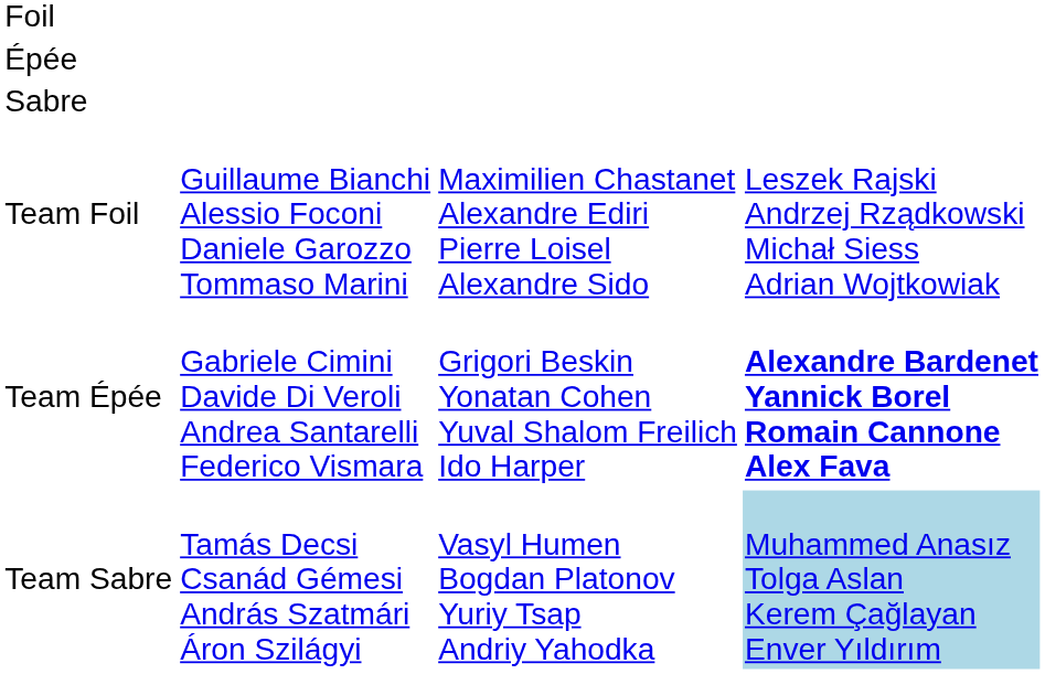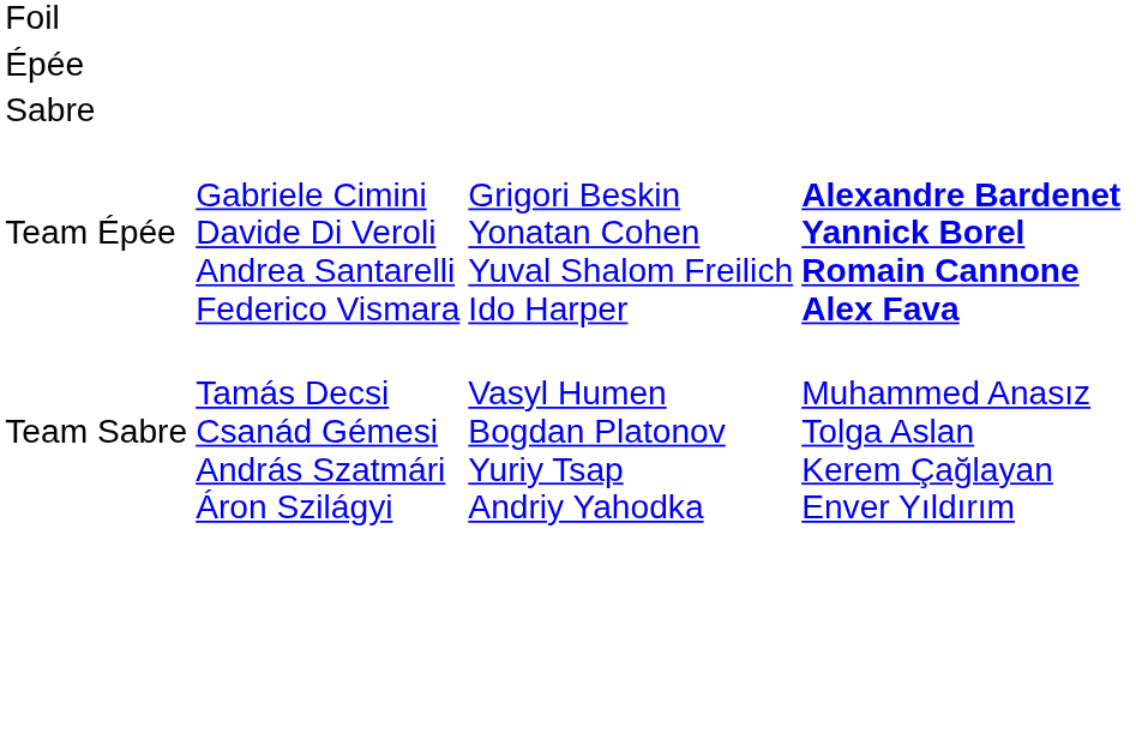 <table>
 <tr>
 <td rowspan=2>Foil</td>
 <td rowspan=2></td>
 <td rowspan=2></td>
 <td></td>
 </tr>
 <tr>
 <td></td>
 </tr>
 <tr>
 <td rowspan=2>Épée</td>
 <td rowspan=2></td>
 <td rowspan=2></td>
 <td></td>
 </tr>
 <tr>
 <td></td>
 </tr>
 <tr>
 <td rowspan=2>Sabre</td>
 <td rowspan=2></td>
 <td rowspan=2></td>
 <td></td>
 </tr>
 <tr>
 <td></td>
 </tr>
 <tr>
-<td>Team Foil</td>
-<td><br><a href='#'>Guillaume Bianchi</a><br><a href='#'>Alessio Foconi</a><br><a href='#'>Daniele Garozzo</a><br><a href='#'>Tommaso Marini</a></td>
-<td><br><a href='#'>Maximilien Chastanet</a><br><a href='#'>Alexandre Ediri</a><br><a href='#'>Pierre Loisel</a><br><a href='#'>Alexandre Sido</a></td>
-<td><br><a href='#'>Leszek Rajski</a><br><a href='#'>Andrzej Rządkowski</a><br><a href='#'>Michał Siess</a><br><a href='#'>Adrian Wojtkowiak</a></td>
-</tr>
-<tr>
 <td>Team Épée</td>
 <td><br><a href='#'>Gabriele Cimini</a><br><a href='#'>Davide Di Veroli</a><br><a href='#'>Andrea Santarelli</a><br><a href='#'>Federico Vismara</a></td>
 <td><br><a href='#'>Grigori Beskin</a><br><a href='#'>Yonatan Cohen</a><br><a href='#'>Yuval Shalom Freilich</a><br><a href='#'>Ido Harper</a></td>
 <td><strong><br><a href='#'>Alexandre Bardenet</a><br><a href='#'>Yannick Borel</a><br><a href='#'>Romain Cannone</a><br><a href='#'>Alex Fava</a></strong></td>
 </tr>
 <tr>
 <td>Team Sabre</td>
 <td><br><a href='#'>Tamás Decsi</a><br><a href='#'>Csanád Gémesi</a><br><a href='#'>András Szatmári</a><br><a href='#'>Áron Szilágyi</a></td>
 <td><br><a href='#'>Vasyl Humen</a><br><a href='#'>Bogdan Platonov</a><br><a href='#'>Yuriy Tsap</a><br><a href='#'>Andriy Yahodka</a></td>
-<td style="background: lightblue;"><br><a href='#'>Muhammed Anasız</a><br><a href='#'>Tolga Aslan</a><br><a href='#'>Kerem Çağlayan</a><br><a href='#'>Enver Yıldırım</a></td>
+<td><br><a href='#'>Muhammed Anasız</a><br><a href='#'>Tolga Aslan</a><br><a href='#'>Kerem Çağlayan</a><br><a href='#'>Enver Yıldırım</a></td>
 </tr>
 </table>
